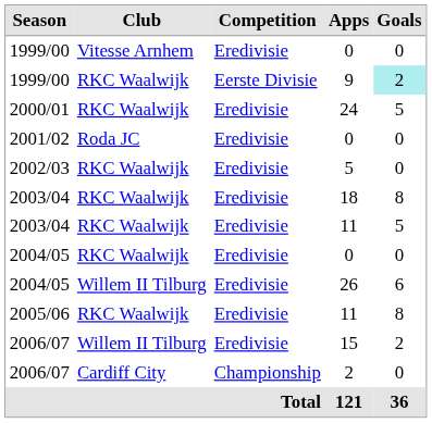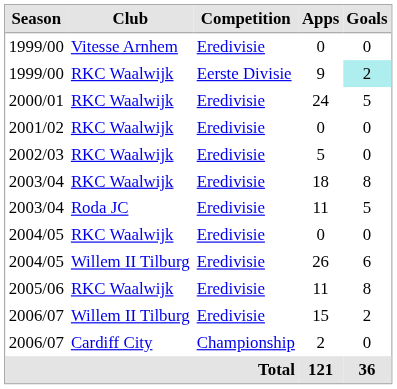 <table cellspacing="0" cellpadding="3" style="border:1px solid #AAAAAA;font-size:90%">
 <tr bgcolor="#E4E4E4">
 <th style="border-bottom:1px solid #AAAAAA">Season</th>
 <th style="border-bottom:1px solid #AAAAAA">Club</th>
 <th style="border-bottom:1px solid #AAAAAA">Competition</th>
 <th style="border-bottom:1px solid #AAAAAA" align="center">Apps</th>
 <th style="border-bottom:1px solid #AAAAAA" align="center">Goals</th>
 </tr>
 <tr>
 <td>1999/00</td>
 <td><a href='#'>Vitesse Arnhem</a></td>
 <td><a href='#'>Eredivisie</a></td>
 <td align="center">0</td>
 <td align="center">0</td>
 </tr>
 <tr>
 <td>1999/00</td>
 <td><a href='#'>RKC Waalwijk</a></td>
 <td><a href='#'>Eerste Divisie</a></td>
 <td align="center">9</td>
 <td align="center" style="background: paleturquoise;">2</td>
 </tr>
 <tr>
 <td>2000/01</td>
 <td><a href='#'>RKC Waalwijk</a></td>
 <td><a href='#'>Eredivisie</a></td>
 <td align="center">24</td>
 <td align="center">5</td>
 </tr>
 <tr>
 <td>2001/02</td>
-<td><a href='#'>Roda JC</a></td>
+<td><a href='#'>RKC Waalwijk</a></td>
 <td><a href='#'>Eredivisie</a></td>
 <td align="center">0</td>
 <td align="center">0</td>
 </tr>
 <tr>
 <td>2002/03</td>
 <td><a href='#'>RKC Waalwijk</a></td>
 <td><a href='#'>Eredivisie</a></td>
 <td align="center">5</td>
 <td align="center">0</td>
 </tr>
 <tr>
 <td>2003/04</td>
 <td><a href='#'>RKC Waalwijk</a></td>
 <td><a href='#'>Eredivisie</a></td>
 <td align="center">18</td>
 <td align="center">8</td>
 </tr>
 <tr>
 <td>2003/04</td>
-<td><a href='#'>RKC Waalwijk</a></td>
+<td><a href='#'>Roda JC</a></td>
 <td><a href='#'>Eredivisie</a></td>
 <td align="center">11</td>
 <td align="center">5</td>
 </tr>
 <tr>
 <td>2004/05</td>
 <td><a href='#'>RKC Waalwijk</a></td>
 <td><a href='#'>Eredivisie</a></td>
 <td align="center">0</td>
 <td align="center">0</td>
 </tr>
 <tr>
 <td>2004/05</td>
 <td><a href='#'>Willem II Tilburg</a></td>
 <td><a href='#'>Eredivisie</a></td>
 <td align="center">26</td>
 <td align="center">6</td>
 </tr>
 <tr>
 <td>2005/06</td>
 <td><a href='#'>RKC Waalwijk</a></td>
 <td><a href='#'>Eredivisie</a></td>
 <td align="center">11</td>
 <td align="center">8</td>
 </tr>
 <tr>
 <td>2006/07</td>
 <td><a href='#'>Willem II Tilburg</a></td>
 <td><a href='#'>Eredivisie</a></td>
 <td align="center">15</td>
 <td align="center">2</td>
 </tr>
 <tr>
 <td>2006/07</td>
 <td><a href='#'>Cardiff City</a></td>
 <td><a href='#'>Championship</a></td>
 <td align="center">2</td>
 <td align="center">0</td>
 </tr>
 <tr>
 </tr>
 <tr style="background:#E4E4E4;">
 <th ! colspan="3"  align="right">Total</th>
 <th>121</th>
 <th>36</th>
 </tr>
 <tr>
 </tr>
 </table>
